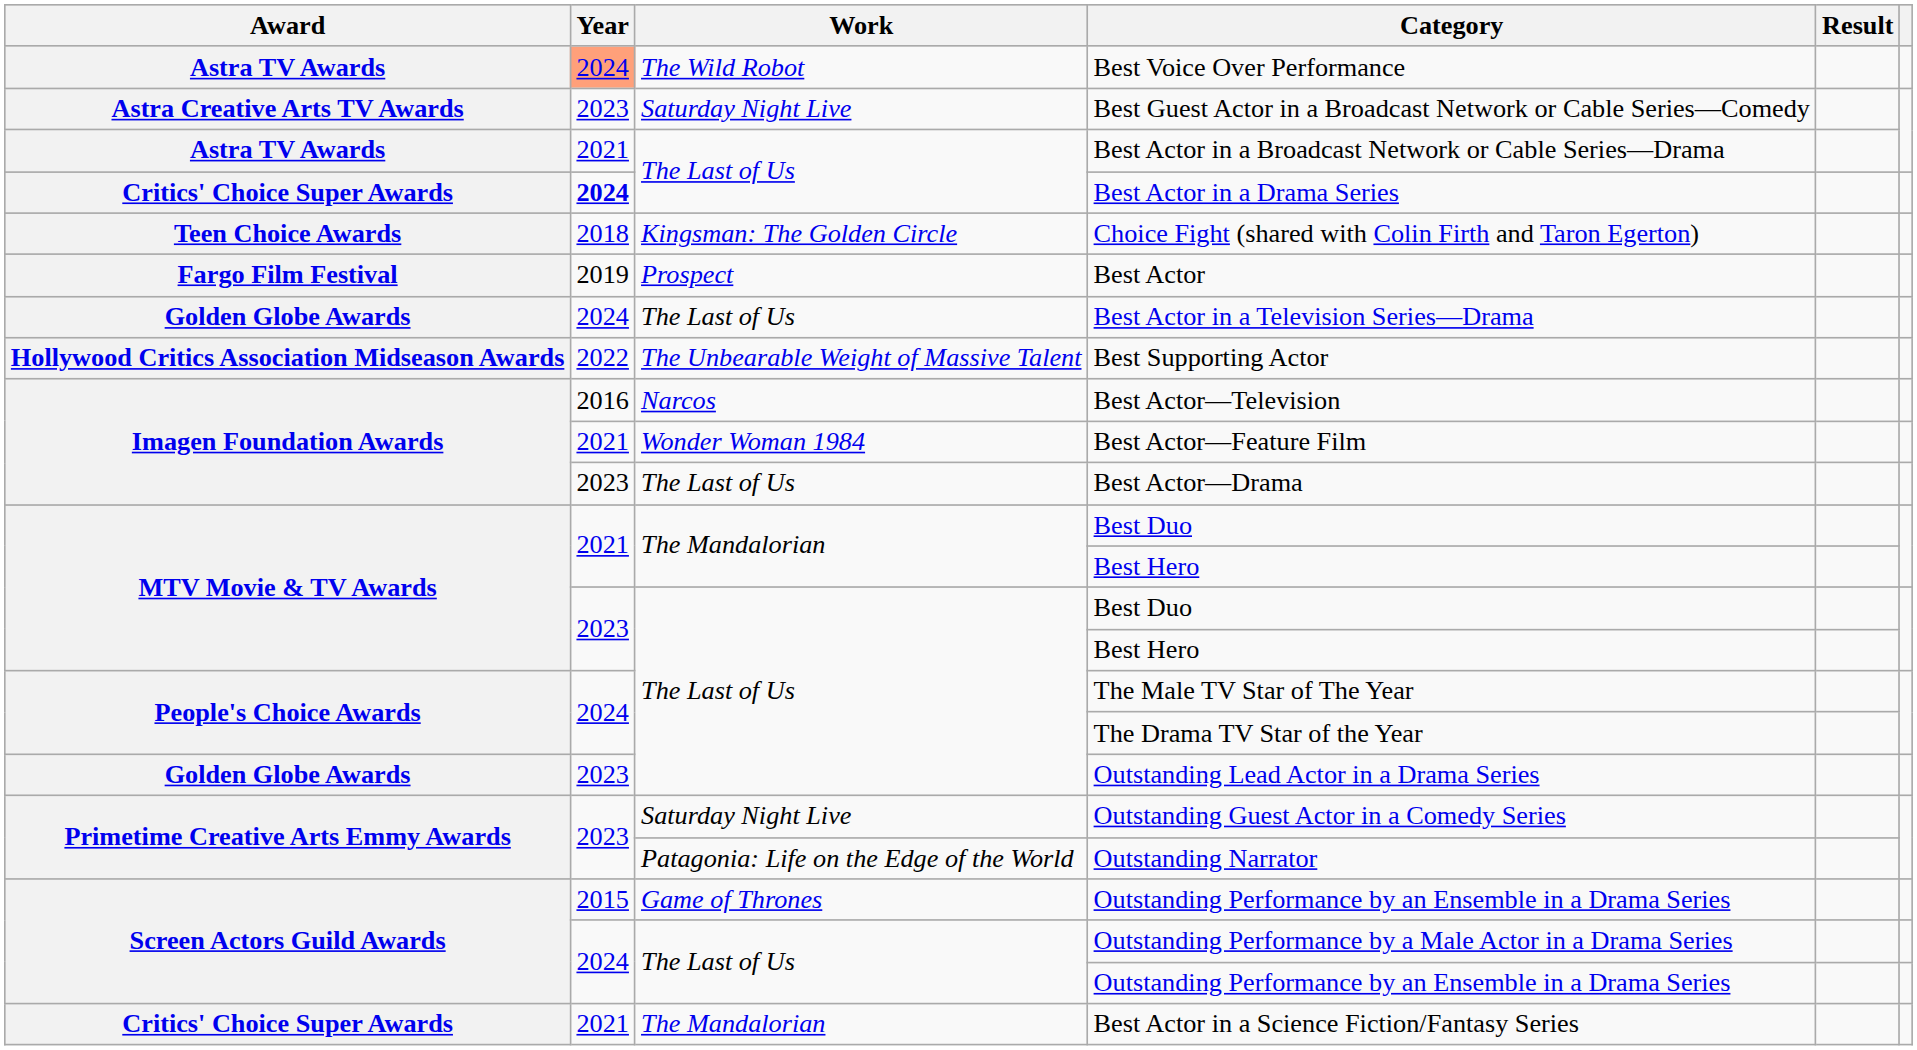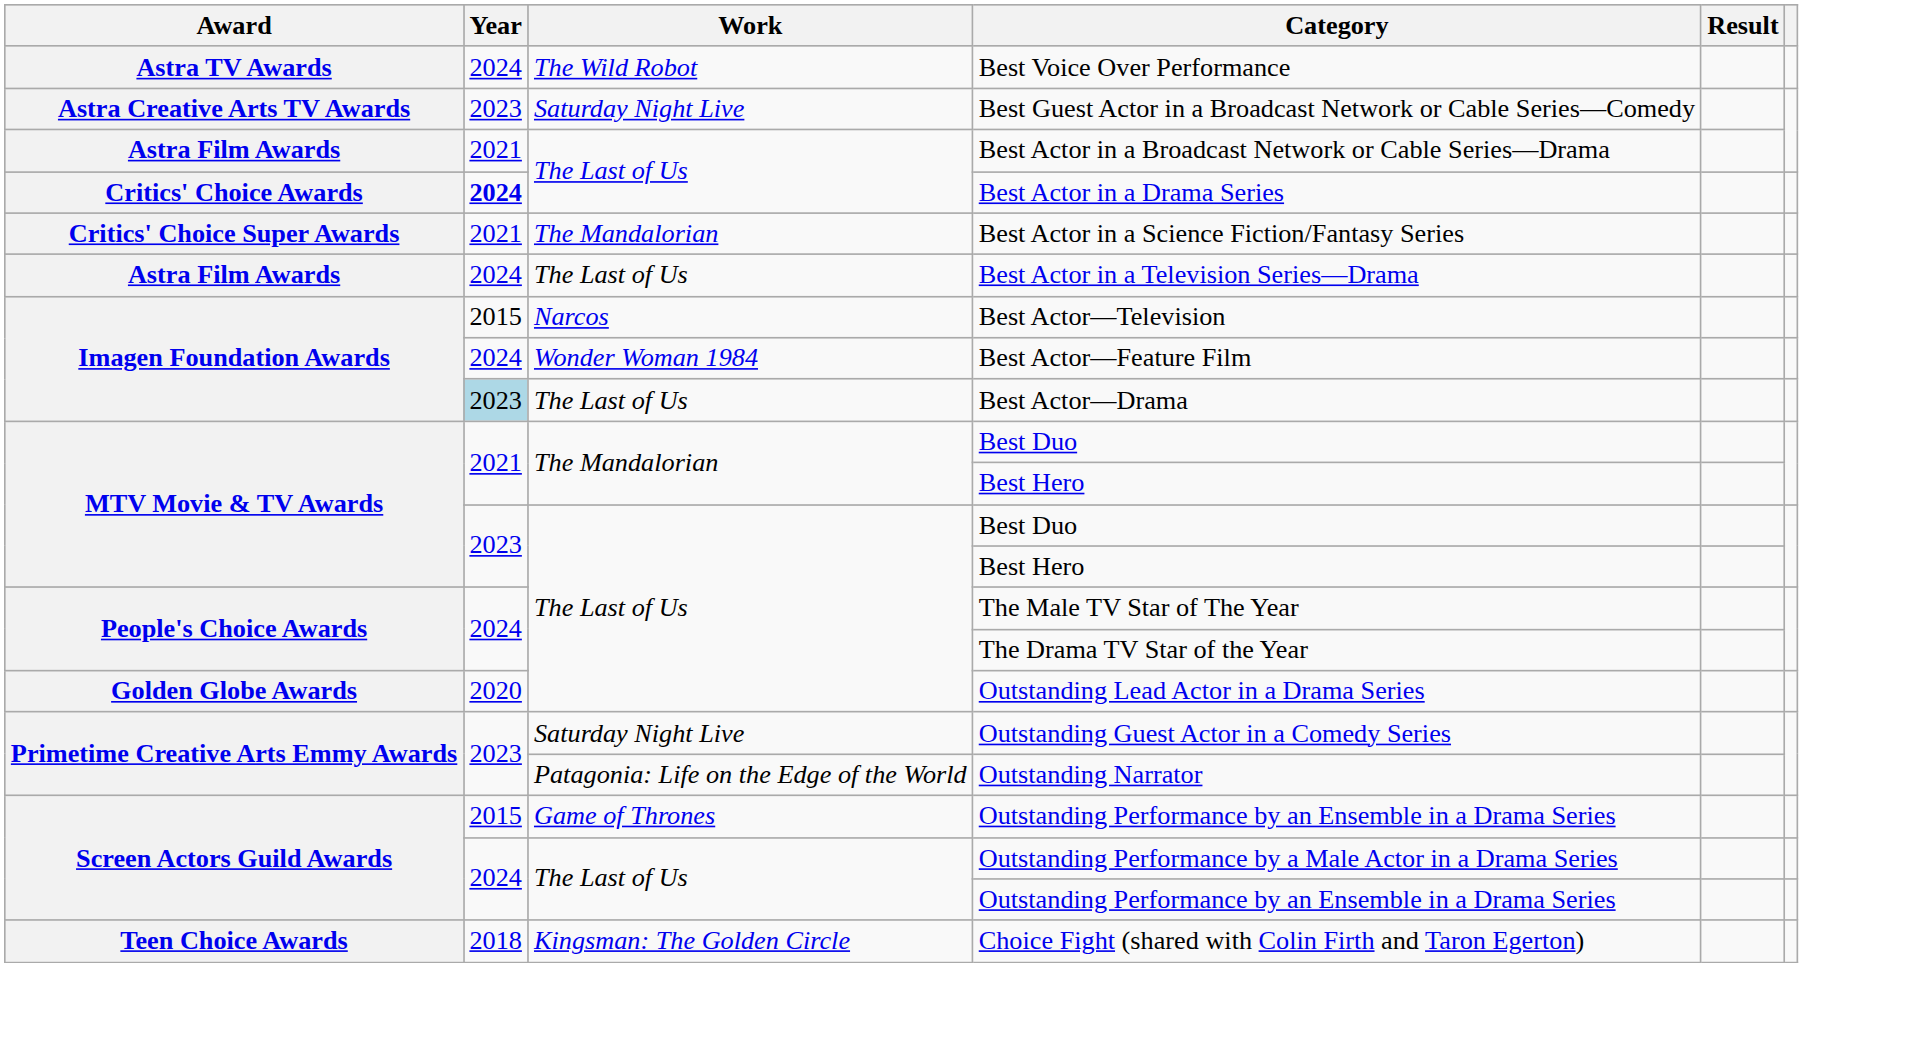 <table class="wikitable plainrowheaders sortable" style="margin-right: 0;">
 <tr>
 <th scope="col">Award</th>
 <th scope="col">Year</th>
 <th scope="col">Work</th>
 <th scope="col">Category</th>
 <th scope="col">Result</th>
 <th scope="col" class="unsortable"></th>
 </tr>
 <tr>
 <th scope="row"><a href='#'>Astra TV Awards</a></th>
-<td style="background: lightsalmon;"><a href='#'>2024</a></td>
+<td><a href='#'>2024</a></td>
 <td><em><a href='#'>The Wild Robot</a></em></td>
 <td>Best Voice Over Performance</td>
 <td></td>
 <td style="text-align: center;"></td>
 </tr>
 <tr>
 <th scope="row"><a href='#'>Astra Creative Arts TV Awards</a></th>
 <td><a href='#'>2023</a></td>
 <td><em><a href='#'>Saturday Night Live</a></em></td>
 <td>Best Guest Actor in a Broadcast Network or Cable Series—Comedy</td>
 <td></td>
 <td style="text-align: center;" ! rowspan="2" scope="row"></td>
 </tr>
 <tr>
-<th scope="row"><a href='#'>Astra TV Awards</a></th>
+<th scope="row"><a href='#'>Astra Film Awards</a></th>
 <td><a href='#'>2021</a></td>
 <td rowspan="2"><em><a href='#'>The Last of Us</a></em></td>
 <td>Best Actor in a Broadcast Network or Cable Series—Drama</td>
 <td></td>
 </tr>
 <tr>
-<th scope="row"><a href='#'>Critics' Choice Super Awards</a></th>
+<th scope="row"><a href='#'>Critics' Choice Awards</a></th>
 <td><strong><a href='#'>2024</a></strong></td>
 <td><a href='#'>Best Actor in a Drama Series</a></td>
 <td></td>
 <td style="text-align: center;"></td>
 </tr>
 <tr>
-<th scope="row"><a href='#'>Teen Choice Awards</a></th>
-<td><a href='#'>2018</a></td>
-<td><em><a href='#'>Kingsman: The Golden Circle</a></em></td>
-<td><a href='#'>Choice Fight</a> (shared with <a href='#'>Colin Firth</a> and <a href='#'>Taron Egerton</a>)</td>
+<th scope="row"><a href='#'>Critics' Choice Super Awards</a></th>
+<td><a href='#'>2021</a></td>
+<td><em><a href='#'>The Mandalorian</a></em></td>
+<td>Best Actor in a Science Fiction/Fantasy Series</td>
 <td></td>
 <td style="text-align: center;"></td>
 </tr>
 <tr>
-<th scope="row"><a href='#'>Fargo Film Festival</a></th>
-<td>2019</td>
-<td><a href='#'><em>Prospect</em></a></td>
-<td>Best Actor</td>
-<td></td>
-<td style="text-align: center;"></td>
-</tr>
-<tr>
-<th scope="row"><a href='#'>Golden Globe Awards</a></th>
+<th scope="row"><a href='#'>Astra Film Awards</a></th>
 <td><a href='#'>2024</a></td>
 <td><em>The Last of Us</em></td>
 <td><a href='#'>Best Actor in a Television Series—Drama</a></td>
 <td></td>
 <td style="text-align: center;"></td>
 </tr>
 <tr>
-<th scope="row"><a href='#'>Hollywood Critics Association Midseason Awards</a></th>
-<td><a href='#'>2022</a></td>
-<td><em><a href='#'>The Unbearable Weight of Massive Talent</a></em></td>
-<td>Best Supporting Actor</td>
-<td></td>
-<td style="text-align: center;"></td>
-</tr>
-<tr>
 <th rowspan="3" scope="row"><a href='#'>Imagen Foundation Awards</a></th>
-<td>2016</td>
+<td>2015</td>
 <td><em><a href='#'>Narcos</a></em></td>
 <td>Best Actor—Television</td>
 <td></td>
 <td style="text-align: center;"></td>
 </tr>
 <tr>
-<td><a href='#'>2021</a></td>
+<td><a href='#'>2024</a></td>
 <td><em><a href='#'>Wonder Woman 1984</a></em></td>
 <td>Best Actor—Feature Film</td>
 <td></td>
 <td style="text-align: center;"></td>
 </tr>
 <tr>
-<td>2023</td>
+<td style="background: lightblue;">2023</td>
 <td><em>The Last of Us</em></td>
 <td>Best Actor—Drama</td>
 <td></td>
 <td style="text-align: center;"></td>
 </tr>
 <tr>
 <th scope="row" rowspan="4"><a href='#'>MTV Movie & TV Awards</a></th>
 <td rowspan="2"><a href='#'>2021</a></td>
 <td rowspan="2"><em>The Mandalorian</em></td>
 <td><a href='#'>Best Duo</a></td>
 <td></td>
 <td style="text-align: center;" ! rowspan="2" scope="row"></td>
 </tr>
 <tr>
 <td><a href='#'>Best Hero</a></td>
 <td></td>
 </tr>
 <tr>
 <td rowspan="2"><a href='#'>2023</a></td>
 <td rowspan="5"><em>The Last of Us</em></td>
 <td>Best Duo </td>
 <td></td>
 <td style="text-align: center;" ! rowspan="2" scope="row"></td>
 </tr>
 <tr>
 <td>Best Hero</td>
 <td></td>
 </tr>
 <tr>
 <th rowspan="2" scope="row"><a href='#'>People's Choice Awards</a></th>
 <td rowspan="2"><a href='#'>2024</a></td>
 <td>The Male TV Star of The Year</td>
 <td></td>
 <td style="text-align: center;" ! rowspan="2" scope="row"></td>
 </tr>
 <tr>
 <td>The Drama TV Star of the Year</td>
 <td></td>
 </tr>
 <tr>
 <th scope="row"><a href='#'>Golden Globe Awards</a></th>
-<td><a href='#'>2023</a></td>
+<td><a href='#'>2020</a></td>
 <td><a href='#'>Outstanding Lead Actor in a Drama Series</a></td>
 <td></td>
 <td style="text-align: center;"></td>
 </tr>
 <tr>
 <th scope="row" rowspan="2"><a href='#'>Primetime Creative Arts Emmy Awards</a></th>
 <td rowspan="2"><a href='#'>2023</a></td>
 <td><em>Saturday Night Live</em></td>
 <td><a href='#'>Outstanding Guest Actor in a Comedy Series</a></td>
 <td></td>
 <td style="text-align: center;" ! rowspan="2" scope="row"></td>
 </tr>
 <tr>
 <td><em>Patagonia: Life on the Edge of the World</em></td>
 <td><a href='#'>Outstanding Narrator</a></td>
 <td></td>
 </tr>
 <tr>
 <th rowspan="3" scope="row"><a href='#'>Screen Actors Guild Awards</a></th>
 <td><a href='#'>2015</a></td>
 <td><em><a href='#'>Game of Thrones</a></em></td>
 <td><a href='#'>Outstanding Performance by an Ensemble in a Drama Series</a></td>
 <td></td>
 <td style="text-align: center;"></td>
 </tr>
 <tr>
 <td rowspan="2"><a href='#'>2024</a></td>
 <td rowspan="2"><em>The Last of Us</em></td>
 <td><a href='#'>Outstanding Performance by a Male Actor in a Drama Series</a></td>
 <td></td>
 <td style="text-align: center;"></td>
 </tr>
 <tr>
 <td><a href='#'>Outstanding Performance by an Ensemble in a Drama Series</a></td>
 <td></td>
 <td style="text-align: center;"></td>
 </tr>
 <tr>
-<th scope="row"><a href='#'>Critics' Choice Super Awards</a></th>
-<td><a href='#'>2021</a></td>
-<td><em><a href='#'>The Mandalorian</a></em></td>
-<td>Best Actor in a Science Fiction/Fantasy Series</td>
+<th scope="row"><a href='#'>Teen Choice Awards</a></th>
+<td><a href='#'>2018</a></td>
+<td><em><a href='#'>Kingsman: The Golden Circle</a></em></td>
+<td><a href='#'>Choice Fight</a> (shared with <a href='#'>Colin Firth</a> and <a href='#'>Taron Egerton</a>)</td>
 <td></td>
 <td style="text-align: center;"></td>
 </tr>
 </table>
